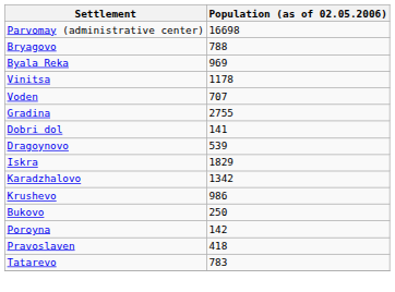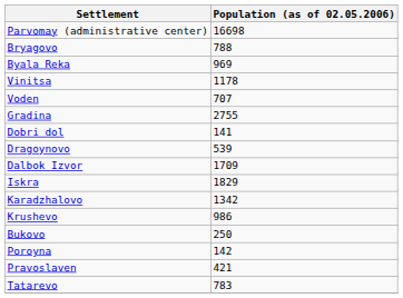 <table class="wikitable">
 <tr>
 <th>Settlement</th>
 <th>Population (as of 02.05.2006)</th>
 </tr>
 <tr>
 <td><a href='#'>Parvomay</a> (administrative center)</td>
 <td>16698</td>
 </tr>
 <tr>
 <td><a href='#'>Bryagovo</a></td>
 <td>788</td>
 </tr>
 <tr>
 <td><a href='#'>Byala Reka</a></td>
 <td>969</td>
 </tr>
 <tr>
 <td><a href='#'>Vinitsa</a></td>
 <td>1178</td>
 </tr>
 <tr>
 <td><a href='#'>Voden</a></td>
 <td>707</td>
 </tr>
 <tr>
 <td><a href='#'>Gradina</a></td>
 <td>2755</td>
 </tr>
 <tr>
 <td><a href='#'>Dobri dol</a></td>
 <td>141</td>
 </tr>
 <tr>
 <td><a href='#'>Dragoynovo</a></td>
 <td>539</td>
 </tr>
 <tr>
+<td><a href='#'>Dalbok Izvor</a></td>
+<td>1709</td>
+</tr>
+<tr>
 <td><a href='#'>Iskra</a></td>
 <td>1829</td>
 </tr>
 <tr>
 <td><a href='#'>Karadzhalovo</a></td>
 <td>1342</td>
 </tr>
 <tr>
 <td><a href='#'>Krushevo</a></td>
 <td>986</td>
 </tr>
 <tr>
 <td><a href='#'>Bukovo</a></td>
 <td>250</td>
 </tr>
 <tr>
 <td><a href='#'>Poroyna</a></td>
 <td>142</td>
 </tr>
 <tr>
 <td><a href='#'>Pravoslaven</a></td>
-<td>418</td>
+<td>421</td>
 </tr>
 <tr>
 <td><a href='#'>Tatarevo</a></td>
 <td>783</td>
 </tr>
 <tr>
 </tr>
 </table>
